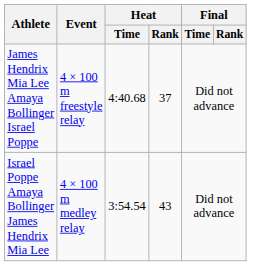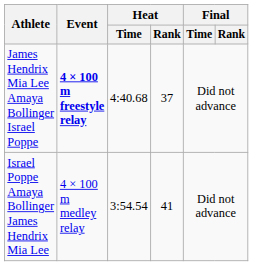 <table class="wikitable" style="text-align:center; font-size:90%; width:30%;">
 <tr>
 <th rowspan="2">Athlete</th>
 <th rowspan="2">Event</th>
 <th colspan="2">Heat</th>
 <th colspan="2">Final</th>
 </tr>
 <tr style="font-size:95%">
 <th>Time</th>
 <th>Rank</th>
 <th>Time</th>
 <th>Rank</th>
 </tr>
 <tr>
 <td align=left><a href='#'>James Hendrix</a> <br><a href='#'>Mia Lee</a> <br><a href='#'>Amaya Bollinger</a> <br><a href='#'>Israel Poppe</a></td>
-<td align=left><a href='#'>4 × 100 m freestyle relay</a></td>
+<td align=left><strong><a href='#'>4 × 100 m freestyle relay</a></strong></td>
 <td>4:40.68</td>
 <td>37</td>
 <td colspan=2>Did not advance</td>
 </tr>
 <tr>
 <td align=left><a href='#'>Israel Poppe</a><br><a href='#'>Amaya Bollinger</a> <br><a href='#'>James Hendrix</a> <br><a href='#'>Mia Lee</a></td>
 <td align=left><a href='#'>4 × 100 m medley relay</a></td>
 <td>3:54.54</td>
-<td>43</td>
+<td>41</td>
 <td colspan="2">Did not advance</td>
 </tr>
 </table>
